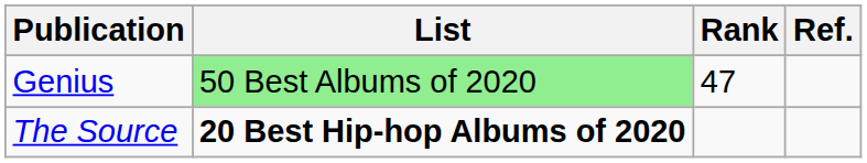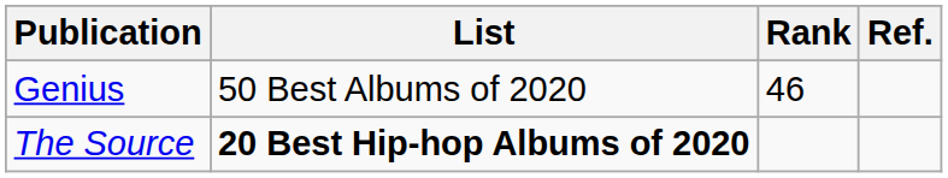 <table class="wikitable">
 <tr>
 <th>Publication</th>
 <th>List</th>
 <th>Rank</th>
 <th>Ref.</th>
 </tr>
 <tr>
 <td><a href='#'>Genius</a></td>
-<td style="background: lightgreen;">50 Best Albums of 2020</td>
-<td>47</td>
+<td>50 Best Albums of 2020</td>
+<td>46</td>
 <td></td>
 </tr>
 <tr>
 <td><em><a href='#'>The Source</a></em></td>
 <td><strong>20 Best Hip-hop Albums of 2020</strong></td>
 <td></td>
 <td></td>
 </tr>
 </table>
